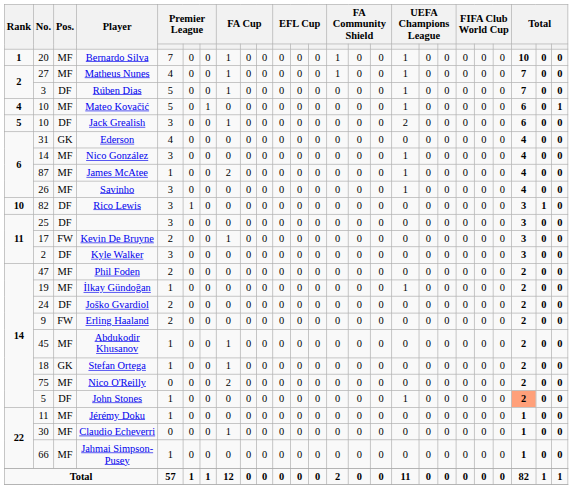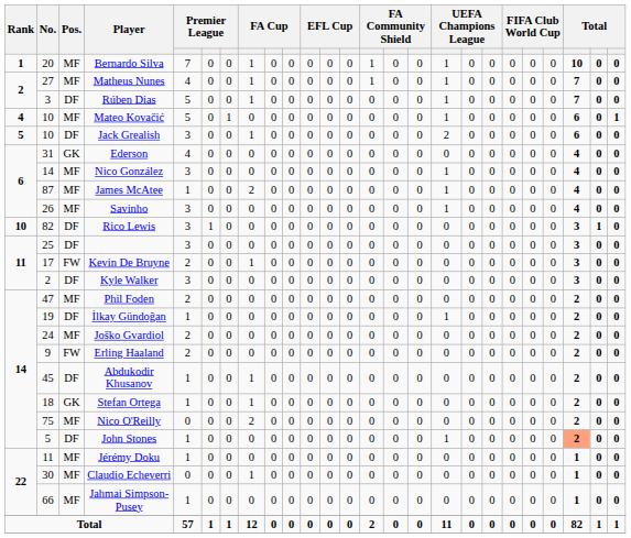 <table class="wikitable sortable" style="text-align:center">
 <tr>
 <th rowspan="2">Rank</th>
 <th rowspan="2">No.</th>
 <th rowspan="2">Pos.</th>
 <th rowspan="2">Player</th>
 <th colspan="3" style="width:100px;">Premier League</th>
 <th colspan="3" style="width:100px;">FA Cup</th>
 <th colspan="3" style="width:100px;">EFL Cup</th>
 <th colspan="3" style="width:100px;">FA Community Shield</th>
 <th colspan="3" style="width:100px;">UEFA Champions League</th>
 <th colspan="3" style="width:100px;">FIFA Club World Cup</th>
 <th colspan="3" style="width:100px;">Total</th>
 </tr>
 <tr>
 <th></th>
 <th></th>
 <th></th>
 <th></th>
 <th></th>
 <th></th>
 <th></th>
 <th></th>
 <th></th>
 <th></th>
 <th></th>
 <th></th>
 <th></th>
 <th></th>
 <th></th>
 <th></th>
 <th></th>
 <th></th>
 <th></th>
 <th></th>
 <th></th>
 </tr>
 <tr>
 <td><strong>1</strong></td>
 <td>20</td>
 <td>MF</td>
 <td> <a href='#'>Bernardo Silva</a></td>
 <td>7</td>
 <td>0</td>
 <td>0</td>
 <td>1</td>
 <td>0</td>
 <td>0</td>
 <td>0</td>
 <td>0</td>
 <td>0</td>
 <td>1</td>
 <td>0</td>
 <td>0</td>
 <td>1</td>
 <td>0</td>
 <td>0</td>
 <td>0</td>
 <td>0</td>
 <td>0</td>
 <td><strong>10</strong></td>
 <td><strong>0</strong></td>
 <td><strong>0</strong></td>
 </tr>
 <tr>
 <td rowspan="2"><strong>2</strong></td>
 <td>27</td>
 <td>MF</td>
 <td> <a href='#'>Matheus Nunes</a></td>
 <td>4</td>
 <td>0</td>
 <td>0</td>
 <td>1</td>
 <td>0</td>
 <td>0</td>
 <td>0</td>
 <td>0</td>
 <td>0</td>
 <td>1</td>
 <td>0</td>
 <td>0</td>
 <td>1</td>
 <td>0</td>
 <td>0</td>
 <td>0</td>
 <td>0</td>
 <td>0</td>
 <td><strong>7</strong></td>
 <td><strong>0</strong></td>
 <td><strong>0</strong></td>
 </tr>
 <tr>
 <td>3</td>
 <td>DF</td>
 <td> <a href='#'>Rúben Dias</a></td>
 <td>5</td>
 <td>0</td>
 <td>0</td>
 <td>1</td>
 <td>0</td>
 <td>0</td>
 <td>0</td>
 <td>0</td>
 <td>0</td>
 <td>0</td>
 <td>0</td>
 <td>0</td>
 <td>1</td>
 <td>0</td>
 <td>0</td>
 <td>0</td>
 <td>0</td>
 <td>0</td>
 <td><strong>7</strong></td>
 <td><strong>0</strong></td>
 <td><strong>0</strong></td>
 </tr>
 <tr>
 <td><strong>4</strong></td>
 <td>10</td>
 <td>MF</td>
 <td> <a href='#'>Mateo Kovačić</a></td>
 <td>5</td>
 <td>0</td>
 <td>1</td>
 <td>0</td>
 <td>0</td>
 <td>0</td>
 <td>0</td>
 <td>0</td>
 <td>0</td>
 <td>0</td>
 <td>0</td>
 <td>0</td>
 <td>1</td>
 <td>0</td>
 <td>0</td>
 <td>0</td>
 <td>0</td>
 <td>0</td>
 <td><strong>6</strong></td>
 <td><strong>0</strong></td>
 <td><strong>1</strong></td>
 </tr>
 <tr>
 <td><strong>5</strong></td>
 <td>10</td>
 <td>DF</td>
 <td> <a href='#'>Jack Grealish</a></td>
 <td>3</td>
 <td>0</td>
 <td>0</td>
 <td>1</td>
 <td>0</td>
 <td>0</td>
 <td>0</td>
 <td>0</td>
 <td>0</td>
 <td>0</td>
 <td>0</td>
 <td>0</td>
 <td>2</td>
 <td>0</td>
 <td>0</td>
 <td>0</td>
 <td>0</td>
 <td>0</td>
 <td><strong>6</strong></td>
 <td><strong>0</strong></td>
 <td><strong>0</strong></td>
 </tr>
 <tr>
 <td rowspan="4"><strong>6</strong></td>
 <td>31</td>
 <td>GK</td>
 <td> <a href='#'>Ederson</a></td>
 <td>4</td>
 <td>0</td>
 <td>0</td>
 <td>0</td>
 <td>0</td>
 <td>0</td>
 <td>0</td>
 <td>0</td>
 <td>0</td>
 <td>0</td>
 <td>0</td>
 <td>0</td>
 <td>0</td>
 <td>0</td>
 <td>0</td>
 <td>0</td>
 <td>0</td>
 <td>0</td>
 <td><strong>4</strong></td>
 <td><strong>0</strong></td>
 <td><strong>0</strong></td>
 </tr>
 <tr>
 <td>14</td>
 <td>MF</td>
 <td> <a href='#'>Nico González</a></td>
 <td>3</td>
 <td>0</td>
 <td>0</td>
 <td>0</td>
 <td>0</td>
 <td>0</td>
 <td>0</td>
 <td>0</td>
 <td>0</td>
 <td>0</td>
 <td>0</td>
 <td>0</td>
 <td>1</td>
 <td>0</td>
 <td>0</td>
 <td>0</td>
 <td>0</td>
 <td>0</td>
 <td><strong>4</strong></td>
 <td><strong>0</strong></td>
 <td><strong>0</strong></td>
 </tr>
 <tr>
 <td>87</td>
 <td>MF</td>
 <td> <a href='#'>James McAtee</a></td>
 <td>1</td>
 <td>0</td>
 <td>0</td>
 <td>2</td>
 <td>0</td>
 <td>0</td>
 <td>0</td>
 <td>0</td>
 <td>0</td>
 <td>0</td>
 <td>0</td>
 <td>0</td>
 <td>1</td>
 <td>0</td>
 <td>0</td>
 <td>0</td>
 <td>0</td>
 <td>0</td>
 <td><strong>4</strong></td>
 <td><strong>0</strong></td>
 <td><strong>0</strong></td>
 </tr>
 <tr>
 <td>26</td>
 <td>MF</td>
 <td> <a href='#'>Savinho</a></td>
 <td>3</td>
 <td>0</td>
 <td>0</td>
 <td>0</td>
 <td>0</td>
 <td>0</td>
 <td>0</td>
 <td>0</td>
 <td>0</td>
 <td>0</td>
 <td>0</td>
 <td>0</td>
 <td>1</td>
 <td>0</td>
 <td>0</td>
 <td>0</td>
 <td>0</td>
 <td>0</td>
 <td><strong>4</strong></td>
 <td><strong>0</strong></td>
 <td><strong>0</strong></td>
 </tr>
 <tr>
 <td><strong>10</strong></td>
 <td>82</td>
 <td>DF</td>
 <td> <a href='#'>Rico Lewis</a></td>
 <td>3</td>
 <td>1</td>
 <td>0</td>
 <td>0</td>
 <td>0</td>
 <td>0</td>
 <td>0</td>
 <td>0</td>
 <td>0</td>
 <td>0</td>
 <td>0</td>
 <td>0</td>
 <td>0</td>
 <td>0</td>
 <td>0</td>
 <td>0</td>
 <td>0</td>
 <td>0</td>
 <td><strong>3</strong></td>
 <td><strong>1</strong></td>
 <td><strong>0</strong></td>
 </tr>
 <tr>
 <td rowspan="3"><strong>11</strong></td>
 <td>25</td>
 <td>DF</td>
 <td> </td>
 <td>3</td>
 <td>0</td>
 <td>0</td>
 <td>0</td>
 <td>0</td>
 <td>0</td>
 <td>0</td>
 <td>0</td>
 <td>0</td>
 <td>0</td>
 <td>0</td>
 <td>0</td>
 <td>0</td>
 <td>0</td>
 <td>0</td>
 <td>0</td>
 <td>0</td>
 <td>0</td>
 <td><strong>3</strong></td>
 <td><strong>0</strong></td>
 <td><strong>0</strong></td>
 </tr>
 <tr>
 <td>17</td>
 <td>FW</td>
 <td> <a href='#'>Kevin De Bruyne</a></td>
 <td>2</td>
 <td>0</td>
 <td>0</td>
 <td>1</td>
 <td>0</td>
 <td>0</td>
 <td>0</td>
 <td>0</td>
 <td>0</td>
 <td>0</td>
 <td>0</td>
 <td>0</td>
 <td>0</td>
 <td>0</td>
 <td>0</td>
 <td>0</td>
 <td>0</td>
 <td>0</td>
 <td><strong>3</strong></td>
 <td><strong>0</strong></td>
 <td><strong>0</strong></td>
 </tr>
 <tr>
 <td>2</td>
 <td>DF</td>
 <td> <a href='#'>Kyle Walker</a></td>
 <td>3</td>
 <td>0</td>
 <td>0</td>
 <td>0</td>
 <td>0</td>
 <td>0</td>
 <td>0</td>
 <td>0</td>
 <td>0</td>
 <td>0</td>
 <td>0</td>
 <td>0</td>
 <td>0</td>
 <td>0</td>
 <td>0</td>
 <td>0</td>
 <td>0</td>
 <td>0</td>
 <td><strong>3</strong></td>
 <td><strong>0</strong></td>
 <td><strong>0</strong></td>
 </tr>
 <tr>
 <td rowspan="8"><strong>14</strong></td>
 <td>47</td>
 <td>MF</td>
 <td> <a href='#'>Phil Foden</a></td>
 <td>2</td>
 <td>0</td>
 <td>0</td>
 <td>0</td>
 <td>0</td>
 <td>0</td>
 <td>0</td>
 <td>0</td>
 <td>0</td>
 <td>0</td>
 <td>0</td>
 <td>0</td>
 <td>0</td>
 <td>0</td>
 <td>0</td>
 <td>0</td>
 <td>0</td>
 <td>0</td>
 <td><strong>2</strong></td>
 <td><strong>0</strong></td>
 <td><strong>0</strong></td>
 </tr>
 <tr>
 <td>19</td>
-<td>MF</td>
+<td>DF</td>
 <td> <a href='#'>İlkay Gündoğan</a></td>
 <td>1</td>
 <td>0</td>
 <td>0</td>
 <td>0</td>
 <td>0</td>
 <td>0</td>
 <td>0</td>
 <td>0</td>
 <td>0</td>
 <td>0</td>
 <td>0</td>
 <td>0</td>
 <td>1</td>
 <td>0</td>
 <td>0</td>
 <td>0</td>
 <td>0</td>
 <td>0</td>
 <td><strong>2</strong></td>
 <td><strong>0</strong></td>
 <td><strong>0</strong></td>
 </tr>
 <tr>
 <td>24</td>
-<td>DF</td>
+<td>MF</td>
 <td> <a href='#'>Joško Gvardiol</a></td>
 <td>2</td>
 <td>0</td>
 <td>0</td>
 <td>0</td>
 <td>0</td>
 <td>0</td>
 <td>0</td>
 <td>0</td>
 <td>0</td>
 <td>0</td>
 <td>0</td>
 <td>0</td>
 <td>0</td>
 <td>0</td>
 <td>0</td>
 <td>0</td>
 <td>0</td>
 <td>0</td>
 <td><strong>2</strong></td>
 <td><strong>0</strong></td>
 <td><strong>0</strong></td>
 </tr>
 <tr>
 <td>9</td>
 <td>FW</td>
 <td> <a href='#'>Erling Haaland</a></td>
 <td>2</td>
 <td>0</td>
 <td>0</td>
 <td>0</td>
 <td>0</td>
 <td>0</td>
 <td>0</td>
 <td>0</td>
 <td>0</td>
 <td>0</td>
 <td>0</td>
 <td>0</td>
 <td>0</td>
 <td>0</td>
 <td>0</td>
 <td>0</td>
 <td>0</td>
 <td>0</td>
 <td><strong>2</strong></td>
 <td><strong>0</strong></td>
 <td><strong>0</strong></td>
 </tr>
 <tr>
 <td>45</td>
-<td>MF</td>
+<td>DF</td>
 <td> <a href='#'>Abdukodir Khusanov</a></td>
 <td>1</td>
 <td>0</td>
 <td>0</td>
 <td>1</td>
 <td>0</td>
 <td>0</td>
 <td>0</td>
 <td>0</td>
 <td>0</td>
 <td>0</td>
 <td>0</td>
 <td>0</td>
 <td>0</td>
 <td>0</td>
 <td>0</td>
 <td>0</td>
 <td>0</td>
 <td>0</td>
 <td><strong>2</strong></td>
 <td><strong>0</strong></td>
 <td><strong>0</strong></td>
 </tr>
 <tr>
 <td>18</td>
 <td>GK</td>
 <td> <a href='#'>Stefan Ortega</a></td>
 <td>1</td>
 <td>0</td>
 <td>0</td>
 <td>1</td>
 <td>0</td>
 <td>0</td>
 <td>0</td>
 <td>0</td>
 <td>0</td>
 <td>0</td>
 <td>0</td>
 <td>0</td>
 <td>0</td>
 <td>0</td>
 <td>0</td>
 <td>0</td>
 <td>0</td>
 <td>0</td>
 <td><strong>2</strong></td>
 <td><strong>0</strong></td>
 <td><strong>0</strong></td>
 </tr>
 <tr>
 <td>75</td>
 <td>MF</td>
 <td> <a href='#'>Nico O'Reilly</a></td>
 <td>0</td>
 <td>0</td>
 <td>0</td>
 <td>2</td>
 <td>0</td>
 <td>0</td>
 <td>0</td>
 <td>0</td>
 <td>0</td>
 <td>0</td>
 <td>0</td>
 <td>0</td>
 <td>0</td>
 <td>0</td>
 <td>0</td>
 <td>0</td>
 <td>0</td>
 <td>0</td>
 <td><strong>2</strong></td>
 <td><strong>0</strong></td>
 <td><strong>0</strong></td>
 </tr>
 <tr>
 <td>5</td>
 <td>DF</td>
 <td> <a href='#'>John Stones</a></td>
 <td>1</td>
 <td>0</td>
 <td>0</td>
 <td>0</td>
 <td>0</td>
 <td>0</td>
 <td>0</td>
 <td>0</td>
 <td>0</td>
 <td>0</td>
 <td>0</td>
 <td>0</td>
 <td>1</td>
 <td>0</td>
 <td>0</td>
 <td>0</td>
 <td>0</td>
 <td>0</td>
 <td style="background: lightsalmon;"><strong>2</strong></td>
 <td><strong>0</strong></td>
 <td><strong>0</strong></td>
 </tr>
 <tr>
 <td rowspan="3"><strong>22</strong></td>
 <td>11</td>
 <td>MF</td>
 <td> <a href='#'>Jérémy Doku</a></td>
 <td>1</td>
 <td>0</td>
 <td>0</td>
 <td>0</td>
 <td>0</td>
 <td>0</td>
 <td>0</td>
 <td>0</td>
 <td>0</td>
 <td>0</td>
 <td>0</td>
 <td>0</td>
 <td>0</td>
 <td>0</td>
 <td>0</td>
 <td>0</td>
 <td>0</td>
 <td>0</td>
 <td><strong>1</strong></td>
 <td><strong>0</strong></td>
 <td><strong>0</strong></td>
 </tr>
 <tr>
 <td>30</td>
 <td>MF</td>
 <td> <a href='#'>Claudio Echeverri</a></td>
 <td>0</td>
 <td>0</td>
 <td>0</td>
 <td>1</td>
 <td>0</td>
 <td>0</td>
 <td>0</td>
 <td>0</td>
 <td>0</td>
 <td>0</td>
 <td>0</td>
 <td>0</td>
 <td>0</td>
 <td>0</td>
 <td>0</td>
 <td>0</td>
 <td>0</td>
 <td>0</td>
 <td><strong>1</strong></td>
 <td><strong>0</strong></td>
 <td><strong>0</strong></td>
 </tr>
 <tr>
 <td>66</td>
 <td>MF</td>
 <td> <a href='#'>Jahmai Simpson-Pusey</a></td>
 <td>1</td>
 <td>0</td>
 <td>0</td>
 <td>0</td>
 <td>0</td>
 <td>0</td>
 <td>0</td>
 <td>0</td>
 <td>0</td>
 <td>0</td>
 <td>0</td>
 <td>0</td>
 <td>0</td>
 <td>0</td>
 <td>0</td>
 <td>0</td>
 <td>0</td>
 <td>0</td>
 <td><strong>1</strong></td>
 <td><strong>0</strong></td>
 <td><strong>0</strong></td>
 </tr>
 <tr>
 </tr>
 <tr class="sortbottom">
 <td colspan="4"><strong>Total</strong></td>
 <td><strong>57</strong></td>
 <td><strong>1</strong></td>
 <td><strong>1</strong></td>
 <td><strong>12</strong></td>
 <td><strong>0</strong></td>
 <td><strong>0</strong></td>
 <td><strong>0</strong></td>
 <td><strong>0</strong></td>
 <td><strong>0</strong></td>
 <td><strong>2</strong></td>
 <td><strong>0</strong></td>
 <td><strong>0</strong></td>
 <td><strong>11</strong></td>
 <td><strong>0</strong></td>
 <td><strong>0</strong></td>
 <td><strong>0</strong></td>
 <td><strong>0</strong></td>
 <td><strong>0</strong></td>
 <td><strong>82</strong></td>
 <td><strong>1</strong></td>
 <td><strong>1</strong></td>
 </tr>
 <tr>
 </tr>
 </table>
